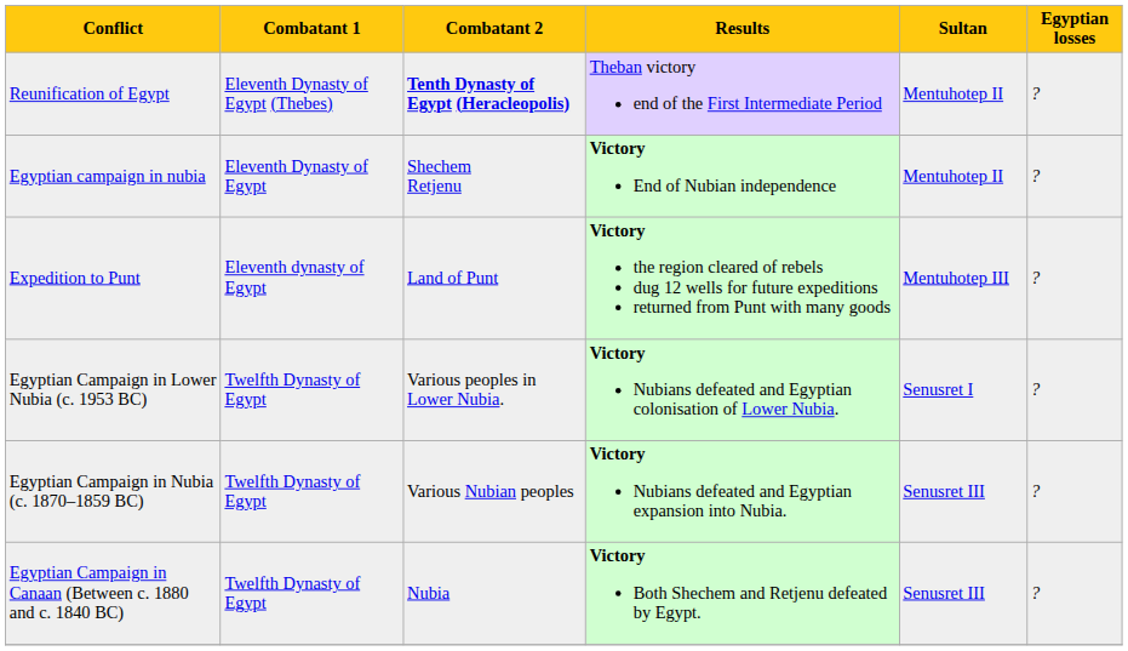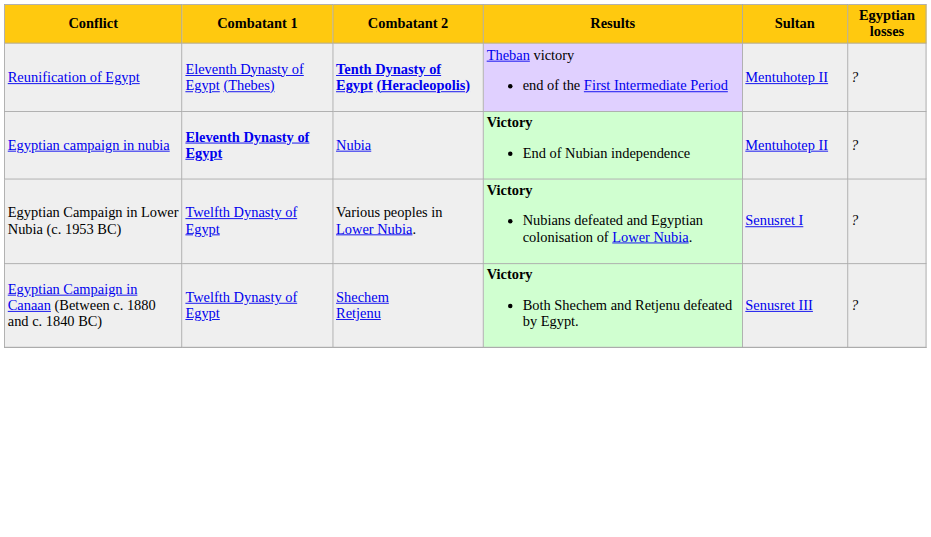 <table class="wikitable">
 <tr>
 <th rowspan="1" style="background:#FFC90F" width="190px"><span>Conflict</span></th>
 <th rowspan="1" style="background:#FFC90F" width="160px"><span>Combatant 1</span></th>
 <th rowspan="1" style="background:#FFC90F" width="160px"><span>Combatant 2</span></th>
 <th rowspan="1" style="background:#FFC90F" width="280px"><span>Results</span></th>
 <th rowspan="1" style="background:#FFC90F" width="110px"><span>Sultan</span></th>
 <th rowspan="1" style="background:#FFC90F" width="80px"><span>Egyptian<br>losses</span></th>
 </tr>
 <tr>
 <td style="background:#efefef"><a href='#'>Reunification of Egypt</a></td>
 <td style="background:#efefef"><a href='#'>Eleventh Dynasty of Egypt</a> <a href='#'>(Thebes)</a></td>
 <td style="background:#efefef"><strong><a href='#'>Tenth Dynasty of Egypt</a> <a href='#'>(Heracleopolis)</a></strong></td>
 <td style="background:#E0D0FF"><a href='#'>Theban</a> victory<br><ul><li>end of the <a href='#'>First Intermediate Period</a></li></ul></td>
 <td style="background:#efefef"><a href='#'>Mentuhotep II</a></td>
 <td style="background:#efefef"><em>?</em></td>
 </tr>
 <tr>
 <td style="background:#efefef"><a href='#'>Egyptian campaign in nubia</a></td>
-<td style="background:#efefef"><a href='#'>Eleventh Dynasty of Egypt</a></td>
-<td style="background:#efefef"><a href='#'>Shechem</a><br><a href='#'>Retjenu</a></td>
+<td style="background:#efefef"><strong><a href='#'>Eleventh Dynasty of Egypt</a></strong></td>
+<td style="background:#efefef"><a href='#'>Nubia</a></td>
 <td style="background:#D0FFD0"><strong>Victory</strong><br><ul><li>End of Nubian independence</li></ul></td>
 <td style="background:#efefef"><a href='#'>Mentuhotep II</a></td>
-<td style="background:#efefef"><em>?</em></td>
-</tr>
-<tr>
-<td style="background:#efefef"><a href='#'>Expedition to Punt</a></td>
-<td style="background:#efefef"><a href='#'>Eleventh dynasty of Egypt</a></td>
-<td style="background:#efefef"><a href='#'>Land of Punt</a></td>
-<td style="background:#D0FFD0"><strong>Victory</strong><br><ul><li>the region cleared of rebels</li><li>dug 12 wells for future expeditions</li><li>returned from Punt with many goods</li></ul></td>
-<td style="background:#efefef"><a href='#'>Mentuhotep III</a></td>
 <td style="background:#efefef"><em>?</em></td>
 </tr>
 <tr>
 <td style="background:#efefef">Egyptian Campaign in Lower Nubia (c. 1953 BC)</td>
 <td style="background:#efefef"><a href='#'>Twelfth Dynasty of Egypt</a></td>
 <td style="background:#efefef">Various peoples in <a href='#'>Lower Nubia</a>.</td>
 <td style="background:#D0FFD0"><strong>Victory</strong><br><ul><li>Nubians defeated and Egyptian colonisation of <a href='#'>Lower Nubia</a>.</li></ul></td>
 <td style="background:#efefef"><a href='#'>Senusret I</a></td>
 <td style="background:#efefef"><em>?</em></td>
 </tr>
 <tr>
-<td style="background:#efefef">Egyptian Campaign in Nubia (c. 1870–1859 BC)</td>
-<td style="background:#efefef"><a href='#'>Twelfth Dynasty of Egypt</a></td>
-<td style="background:#efefef">Various <a href='#'>Nubian</a> peoples</td>
-<td style="background:#D0FFD0"><strong>Victory</strong><br><ul><li>Nubians defeated and Egyptian expansion into Nubia.</li></ul></td>
-<td style="background:#efefef"><a href='#'>Senusret III</a></td>
-<td style="background:#efefef"><em>?</em></td>
-</tr>
-<tr>
 <td style="background:#efefef"><a href='#'>Egyptian Campaign in Canaan</a> (Between c. 1880 and c. 1840 BC)</td>
 <td style="background:#efefef"><a href='#'>Twelfth Dynasty of Egypt</a></td>
-<td style="background:#efefef"><a href='#'>Nubia</a></td>
+<td style="background:#efefef"><a href='#'>Shechem</a><br><a href='#'>Retjenu</a></td>
 <td style="background:#D0FFD0"><strong>Victory</strong><br><ul><li>Both Shechem and Retjenu defeated by Egypt.</li></ul></td>
 <td style="background:#efefef"><a href='#'>Senusret III</a></td>
 <td style="background:#efefef"><em>?</em></td>
 </tr>
 <tr>
 </tr>
 </table>
